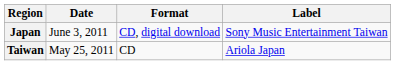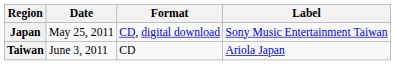 <table class="wikitable plainrowheaders">
 <tr>
 <th scope="col">Region</th>
 <th scope="col">Date</th>
 <th scope="col">Format</th>
 <th scope="col">Label</th>
 </tr>
 <tr>
 <th scope="row">Japan</th>
-<td>June 3, 2011</td>
+<td>May 25, 2011</td>
 <td><a href='#'>CD</a>, <a href='#'>digital download</a></td>
 <td><a href='#'>Sony Music Entertainment Taiwan</a></td>
 </tr>
 <tr>
 <th scope="row">Taiwan</th>
-<td>May 25, 2011</td>
+<td>June 3, 2011</td>
 <td>CD</td>
 <td><a href='#'>Ariola Japan</a></td>
 </tr>
 </table>
